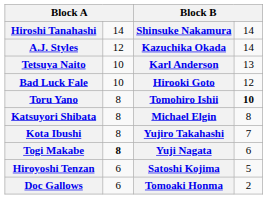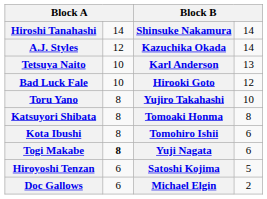 <table class="wikitable" style="margin: 1em auto 1em auto;text-align:center">
 <tr>
 <th colspan="2" style="width:50%">Block A</th>
 <th colspan="2" style="width:50%">Block B</th>
 </tr>
 <tr>
 <th><a href='#'>Hiroshi Tanahashi</a></th>
 <td style="width:35px">14</td>
 <th><a href='#'>Shinsuke Nakamura</a></th>
 <td style="width:35px">14</td>
 </tr>
 <tr>
 <th><a href='#'>A.J. Styles</a></th>
 <td>12</td>
 <th><a href='#'>Kazuchika Okada</a></th>
 <td>14</td>
 </tr>
 <tr>
 <th><a href='#'>Tetsuya Naito</a></th>
 <td>10</td>
 <th><a href='#'>Karl Anderson</a></th>
 <td>13</td>
 </tr>
 <tr>
 <th><a href='#'>Bad Luck Fale</a></th>
 <td>10</td>
 <th><a href='#'>Hirooki Goto</a></th>
 <td>12</td>
 </tr>
 <tr>
 <th><a href='#'>Toru Yano</a></th>
 <td>8</td>
-<th><a href='#'>Tomohiro Ishii</a></th>
-<td><strong>10</strong></td>
+<th><a href='#'>Yujiro Takahashi</a></th>
+<td>10</td>
 </tr>
 <tr>
 <th><a href='#'>Katsuyori Shibata</a></th>
 <td>8</td>
-<th><a href='#'>Michael Elgin</a></th>
+<th><a href='#'>Tomoaki Honma</a></th>
 <td>8</td>
 </tr>
 <tr>
 <th><a href='#'>Kota Ibushi</a></th>
 <td>8</td>
-<th><a href='#'>Yujiro Takahashi</a></th>
-<td>7</td>
+<th><a href='#'>Tomohiro Ishii</a></th>
+<td>6</td>
 </tr>
 <tr>
 <th><a href='#'>Togi Makabe</a></th>
 <td><strong>8</strong></td>
 <th><a href='#'>Yuji Nagata</a></th>
 <td>6</td>
 </tr>
 <tr>
 <th><a href='#'>Hiroyoshi Tenzan</a></th>
 <td>6</td>
 <th><a href='#'>Satoshi Kojima</a></th>
 <td>5</td>
 </tr>
 <tr>
 <th><a href='#'>Doc Gallows</a></th>
 <td>6</td>
-<th><a href='#'>Tomoaki Honma</a></th>
+<th><a href='#'>Michael Elgin</a></th>
 <td>2</td>
 </tr>
 </table>
